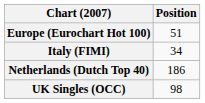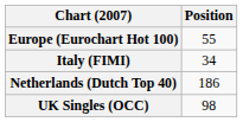 <table class="wikitable sortable plainrowheaders" style="text-align:center">
 <tr>
 <th>Chart (2007)</th>
 <th>Position</th>
 </tr>
 <tr>
 <th scope="row">Europe (Eurochart Hot 100)</th>
-<td>51</td>
+<td>55</td>
 </tr>
 <tr>
 <th scope="row">Italy (FIMI)</th>
 <td>34</td>
 </tr>
 <tr>
 <th scope="row">Netherlands (Dutch Top 40)</th>
 <td>186</td>
 </tr>
 <tr>
 <th scope="row">UK Singles (OCC)</th>
 <td>98</td>
 </tr>
 </table>
